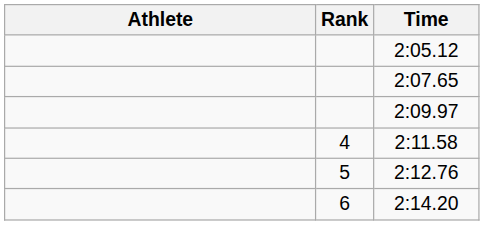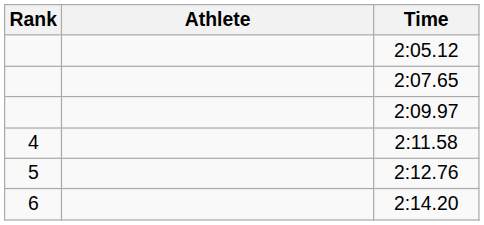 <table class=wikitable style="text-align:center">
 <tr>
+<th width=40>Rank</th>
 <th width=250>Athlete</th>
-<th width=40>Rank</th>
 <th width=80>Time</th>
 </tr>
 <tr>
+<td></td>
 <td align=left></td>
-<td></td>
 <td>2:05.12</td>
 </tr>
 <tr>
+<td></td>
 <td align=left></td>
-<td></td>
 <td>2:07.65</td>
 </tr>
 <tr>
+<td></td>
 <td align=left></td>
-<td></td>
 <td>2:09.97</td>
 </tr>
 <tr>
+<td>4</td>
 <td align=left></td>
-<td>4</td>
 <td>2:11.58</td>
 </tr>
 <tr>
+<td>5</td>
 <td align=left></td>
-<td>5</td>
 <td>2:12.76</td>
 </tr>
 <tr>
+<td>6</td>
 <td align=left></td>
-<td>6</td>
 <td>2:14.20</td>
 </tr>
 </table>
